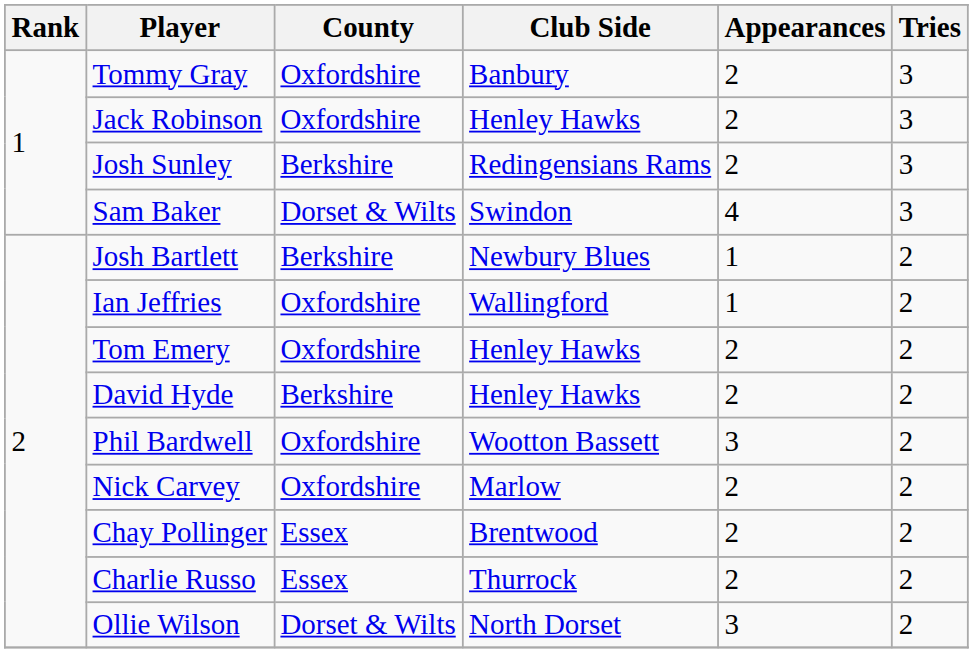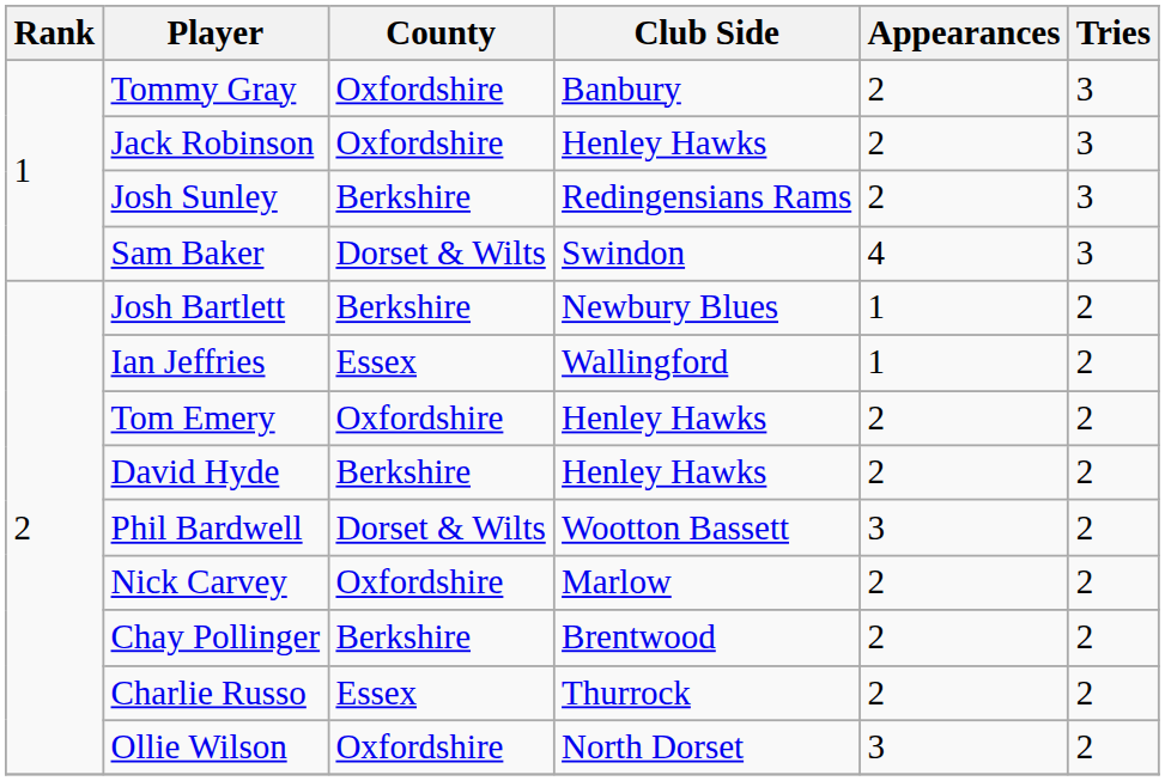 <table class="wikitable">
 <tr>
 <th>Rank</th>
 <th>Player</th>
 <th>County</th>
 <th>Club Side</th>
 <th>Appearances</th>
 <th>Tries</th>
 </tr>
 <tr>
 <td rowspan=4>1</td>
 <td> <a href='#'>Tommy Gray</a></td>
 <td><a href='#'>Oxfordshire</a></td>
 <td><a href='#'>Banbury</a></td>
 <td>2</td>
 <td>3</td>
 </tr>
 <tr>
 <td> <a href='#'>Jack Robinson</a></td>
 <td><a href='#'>Oxfordshire</a></td>
 <td><a href='#'>Henley Hawks</a></td>
 <td>2</td>
 <td>3</td>
 </tr>
 <tr>
 <td> <a href='#'>Josh Sunley</a></td>
 <td><a href='#'>Berkshire</a></td>
 <td><a href='#'>Redingensians Rams</a></td>
 <td>2</td>
 <td>3</td>
 </tr>
 <tr>
 <td> <a href='#'>Sam Baker</a></td>
 <td><a href='#'>Dorset & Wilts</a></td>
 <td><a href='#'>Swindon</a></td>
 <td>4</td>
 <td>3</td>
 </tr>
 <tr>
 <td rowspan=9>2</td>
 <td> <a href='#'>Josh Bartlett</a></td>
 <td><a href='#'>Berkshire</a></td>
 <td><a href='#'>Newbury Blues</a></td>
 <td>1</td>
 <td>2</td>
 </tr>
 <tr>
 <td> <a href='#'>Ian Jeffries</a></td>
-<td><a href='#'>Oxfordshire</a></td>
+<td><a href='#'>Essex</a></td>
 <td><a href='#'>Wallingford</a></td>
 <td>1</td>
 <td>2</td>
 </tr>
 <tr>
 <td> <a href='#'>Tom Emery</a></td>
 <td><a href='#'>Oxfordshire</a></td>
 <td><a href='#'>Henley Hawks</a></td>
 <td>2</td>
 <td>2</td>
 </tr>
 <tr>
 <td> <a href='#'>David Hyde</a></td>
 <td><a href='#'>Berkshire</a></td>
 <td><a href='#'>Henley Hawks</a></td>
 <td>2</td>
 <td>2</td>
 </tr>
 <tr>
 <td> <a href='#'>Phil Bardwell</a></td>
-<td><a href='#'>Oxfordshire</a></td>
+<td><a href='#'>Dorset & Wilts</a></td>
 <td><a href='#'>Wootton Bassett</a></td>
 <td>3</td>
 <td>2</td>
 </tr>
 <tr>
 <td> <a href='#'>Nick Carvey</a></td>
 <td><a href='#'>Oxfordshire</a></td>
 <td><a href='#'>Marlow</a></td>
 <td>2</td>
 <td>2</td>
 </tr>
 <tr>
 <td> <a href='#'>Chay Pollinger</a></td>
-<td><a href='#'>Essex</a></td>
+<td><a href='#'>Berkshire</a></td>
 <td><a href='#'>Brentwood</a></td>
 <td>2</td>
 <td>2</td>
 </tr>
 <tr>
 <td> <a href='#'>Charlie Russo</a></td>
 <td><a href='#'>Essex</a></td>
 <td><a href='#'>Thurrock</a></td>
 <td>2</td>
 <td>2</td>
 </tr>
 <tr>
 <td> <a href='#'>Ollie Wilson</a></td>
-<td><a href='#'>Dorset & Wilts</a></td>
+<td><a href='#'>Oxfordshire</a></td>
 <td><a href='#'>North Dorset</a></td>
 <td>3</td>
 <td>2</td>
 </tr>
 <tr>
 </tr>
 </table>
